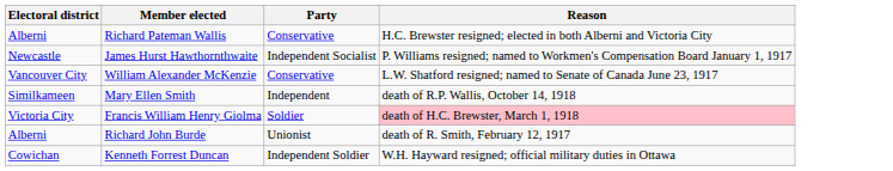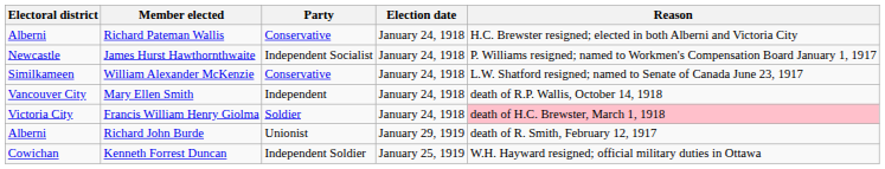 <table class="wikitable sortable">
 <tr>
 <th>Electoral district</th>
 <th>Member elected</th>
 <th>Party</th>
+<th>Election date</th>
 <th>Reason</th>
 </tr>
 <tr>
 <td><a href='#'>Alberni</a></td>
 <td><a href='#'>Richard Pateman Wallis</a></td>
 <td><a href='#'>Conservative</a></td>
+<td>January 24, 1918</td>
 <td>H.C. Brewster resigned; elected in both Alberni and Victoria City</td>
 </tr>
 <tr>
 <td><a href='#'>Newcastle</a></td>
 <td><a href='#'>James Hurst Hawthornthwaite</a></td>
 <td>Independent Socialist</td>
+<td>January 24, 1918</td>
 <td>P. Williams resigned; named to Workmen's Compensation Board January 1, 1917</td>
 </tr>
 <tr>
-<td><a href='#'>Vancouver City</a></td>
+<td><a href='#'>Similkameen</a></td>
 <td><a href='#'>William Alexander McKenzie</a></td>
 <td><a href='#'>Conservative</a></td>
+<td>January 24, 1918</td>
 <td>L.W. Shatford resigned; named to Senate of Canada June 23, 1917</td>
 </tr>
 <tr>
-<td><a href='#'>Similkameen</a></td>
+<td><a href='#'>Vancouver City</a></td>
 <td><a href='#'>Mary Ellen Smith</a></td>
 <td>Independent</td>
+<td>January 24, 1918</td>
 <td>death of R.P. Wallis, October 14, 1918</td>
 </tr>
 <tr>
 <td><a href='#'>Victoria City</a></td>
 <td><a href='#'>Francis William Henry Giolma</a></td>
 <td><a href='#'>Soldier</a></td>
+<td>January 24, 1918</td>
 <td style="background: pink;">death of H.C. Brewster, March 1, 1918</td>
 </tr>
 <tr>
 <td><a href='#'>Alberni</a></td>
 <td><a href='#'>Richard John Burde</a></td>
 <td>Unionist</td>
+<td>January 29, 1919</td>
 <td>death of R. Smith, February 12, 1917</td>
 </tr>
 <tr>
 <td><a href='#'>Cowichan</a></td>
 <td><a href='#'>Kenneth Forrest Duncan</a></td>
 <td>Independent Soldier</td>
+<td>January 25, 1919</td>
 <td>W.H. Hayward resigned; official military duties in Ottawa</td>
 </tr>
 </table>
